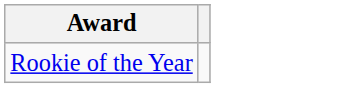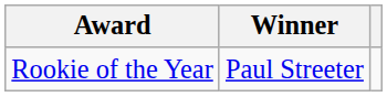 <table class="wikitable">
 <tr>
 <th>Award</th>
+<th>Winner</th>
 <th></th>
 </tr>
 <tr>
 <td><a href='#'>Rookie of the Year</a></td>
+<td> <a href='#'>Paul Streeter</a></td>
 <td></td>
 </tr>
 </table>
